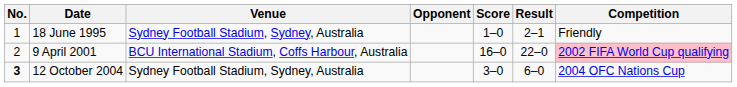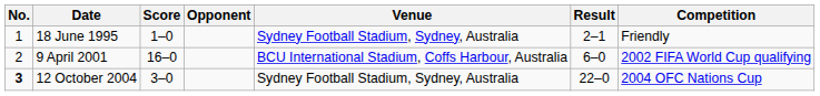 <table class="wikitable sortable">
 <tr>
 <th scope="col">No.</th>
 <th scope="col">Date</th>
+<th scope="col">Score</th>
+<th scope="col">Opponent</th>
 <th scope="col">Venue</th>
-<th scope="col">Opponent</th>
-<th scope="col">Score</th>
 <th scope="col">Result</th>
 <th scope="col">Competition</th>
 </tr>
 <tr>
 <td align="center">1</td>
 <td>18 June 1995</td>
+<td align="center">1–0</td>
+<td></td>
 <td><a href='#'>Sydney Football Stadium</a>, <a href='#'>Sydney</a>, Australia</td>
-<td></td>
-<td align="center">1–0</td>
 <td align="center">2–1</td>
 <td>Friendly</td>
 </tr>
 <tr>
 <td align="center">2</td>
 <td>9 April 2001</td>
+<td align="center">16–0</td>
+<td></td>
 <td><a href='#'>BCU International Stadium</a>, <a href='#'>Coffs Harbour</a>, Australia</td>
-<td></td>
-<td align="center">16–0</td>
-<td align="center">22–0</td>
-<td style="background: pink;"><a href='#'>2002 FIFA World Cup qualifying</a></td>
+<td align="center">6–0</td>
+<td><a href='#'>2002 FIFA World Cup qualifying</a></td>
 </tr>
 <tr>
 <td align="center"><strong>3</strong></td>
 <td>12 October 2004</td>
+<td align="center">3–0</td>
+<td></td>
 <td>Sydney Football Stadium, Sydney, Australia</td>
-<td></td>
-<td align="center">3–0</td>
-<td align="center">6–0</td>
+<td align="center">22–0</td>
 <td><a href='#'>2004 OFC Nations Cup</a></td>
 </tr>
 </table>
